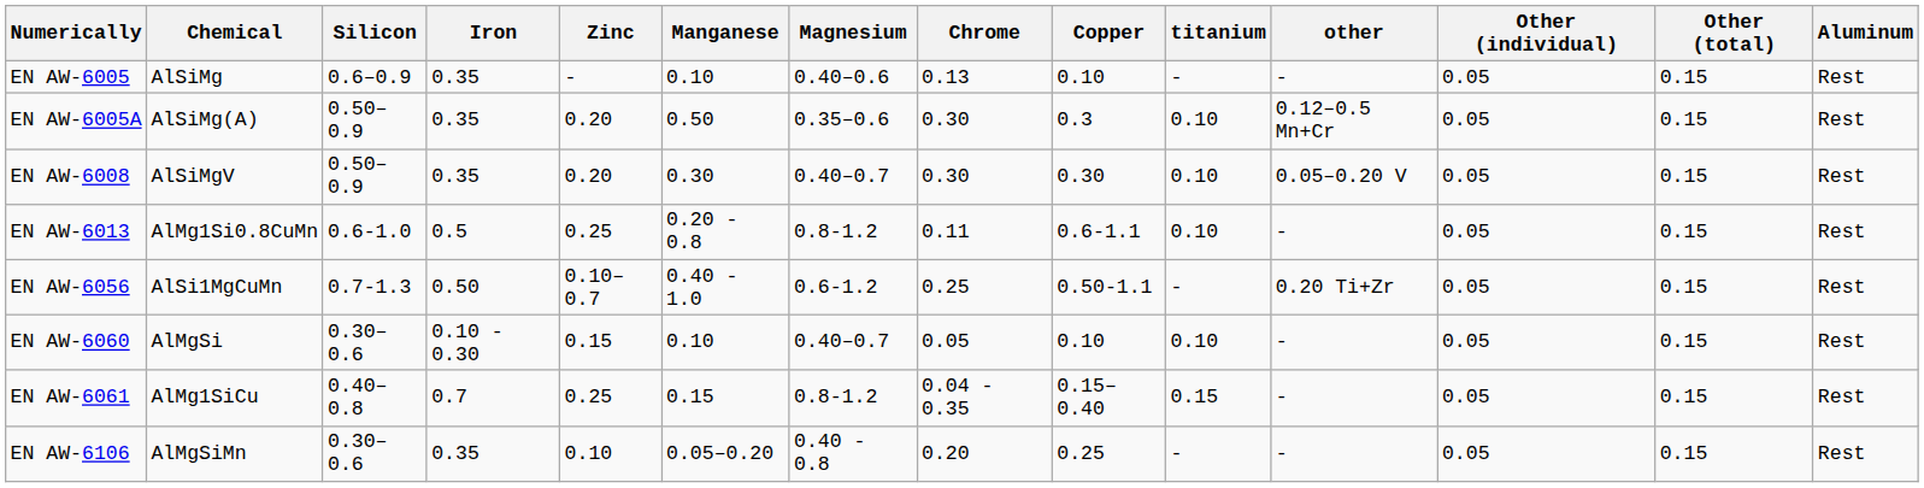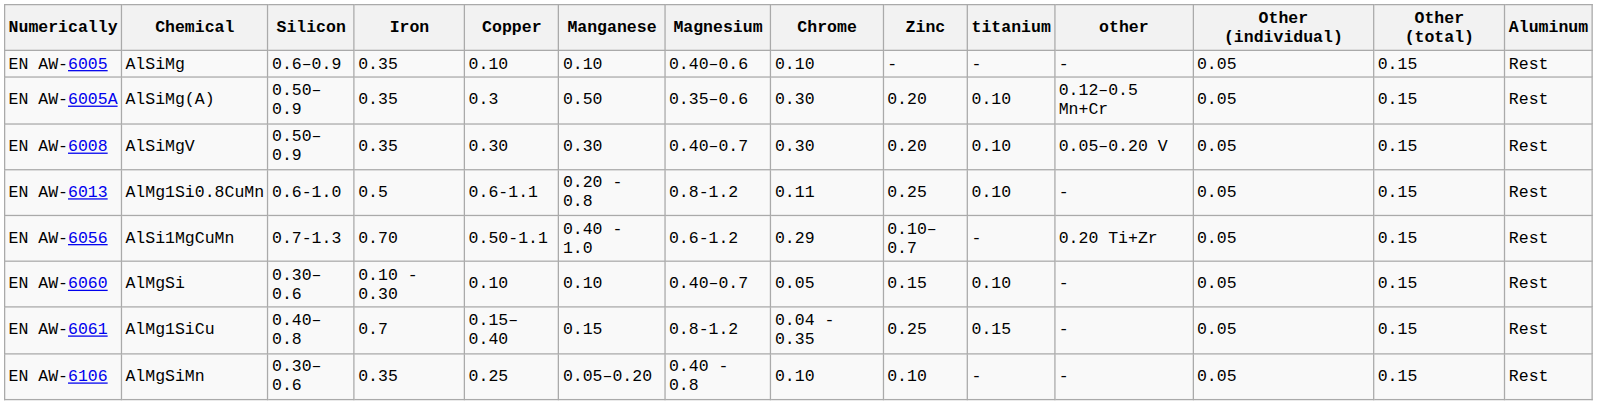 <table class="wikitable">
 <tr>
 <th>Numerically</th>
 <th>Chemical</th>
 <th>Silicon</th>
 <th>Iron</th>
-<th>Zinc</th>
+<th>Copper</th>
 <th>Manganese</th>
 <th>Magnesium</th>
 <th>Chrome</th>
-<th>Copper</th>
+<th>Zinc</th>
 <th>titanium</th>
 <th>other</th>
 <th>Other (individual)</th>
 <th>Other (total)</th>
 <th>Aluminum</th>
 </tr>
 <tr>
 <td>EN AW-<a href='#'>6005</a></td>
 <td>AlSiMg</td>
 <td>0.6–0.9</td>
 <td>0.35</td>
-<td>-</td>
+<td>0.10</td>
 <td>0.10</td>
 <td>0.40–0.6</td>
-<td>0.13</td>
 <td>0.10</td>
+<td>-</td>
 <td>-</td>
 <td>-</td>
 <td>0.05</td>
 <td>0.15</td>
 <td>Rest</td>
 </tr>
 <tr>
 <td>EN AW-<a href='#'>6005A</a></td>
 <td>AlSiMg(A)</td>
 <td>0.50–0.9</td>
 <td>0.35</td>
-<td>0.20</td>
+<td>0.3</td>
 <td>0.50</td>
 <td>0.35–0.6</td>
 <td>0.30</td>
-<td>0.3</td>
+<td>0.20</td>
 <td>0.10</td>
 <td>0.12–0.5 Mn+Cr</td>
 <td>0.05</td>
 <td>0.15</td>
 <td>Rest</td>
 </tr>
 <tr>
 <td>EN AW-<a href='#'>6008</a></td>
 <td>AlSiMgV</td>
 <td>0.50–0.9</td>
 <td>0.35</td>
-<td>0.20</td>
+<td>0.30</td>
 <td>0.30</td>
 <td>0.40–0.7</td>
 <td>0.30</td>
-<td>0.30</td>
+<td>0.20</td>
 <td>0.10</td>
 <td>0.05–0.20 V</td>
 <td>0.05</td>
 <td>0.15</td>
 <td>Rest</td>
 </tr>
 <tr>
 <td>EN AW-<a href='#'>6013</a></td>
 <td>AlMg1Si0.8CuMn</td>
 <td>0.6-1.0</td>
 <td>0.5</td>
-<td>0.25</td>
+<td>0.6-1.1</td>
 <td>0.20 - 0.8</td>
 <td>0.8-1.2</td>
 <td>0.11</td>
-<td>0.6-1.1</td>
+<td>0.25</td>
 <td>0.10</td>
 <td>-</td>
 <td>0.05</td>
 <td>0.15</td>
 <td>Rest</td>
 </tr>
 <tr>
 <td>EN AW-<a href='#'>6056</a></td>
 <td>AlSi1MgCuMn</td>
 <td>0.7-1.3</td>
-<td>0.50</td>
-<td>0.10–0.7</td>
+<td>0.70</td>
+<td>0.50-1.1</td>
 <td>0.40 - 1.0</td>
 <td>0.6-1.2</td>
-<td>0.25</td>
-<td>0.50-1.1</td>
+<td>0.29</td>
+<td>0.10–0.7</td>
 <td>-</td>
 <td>0.20 Ti+Zr</td>
 <td>0.05</td>
 <td>0.15</td>
 <td>Rest</td>
 </tr>
 <tr>
 <td>EN AW-<a href='#'>6060</a></td>
 <td>AlMgSi</td>
 <td>0.30–0.6</td>
 <td>0.10 - 0.30</td>
-<td>0.15</td>
+<td>0.10</td>
 <td>0.10</td>
 <td>0.40–0.7</td>
 <td>0.05</td>
-<td>0.10</td>
+<td>0.15</td>
 <td>0.10</td>
 <td>-</td>
 <td>0.05</td>
 <td>0.15</td>
 <td>Rest</td>
 </tr>
 <tr>
 <td>EN AW-<a href='#'>6061</a></td>
 <td>AlMg1SiCu</td>
 <td>0.40–0.8</td>
 <td>0.7</td>
-<td>0.25</td>
+<td>0.15–0.40</td>
 <td>0.15</td>
 <td>0.8-1.2</td>
 <td>0.04 - 0.35</td>
-<td>0.15–0.40</td>
+<td>0.25</td>
 <td>0.15</td>
 <td>-</td>
 <td>0.05</td>
 <td>0.15</td>
 <td>Rest</td>
 </tr>
 <tr>
 <td>EN AW-<a href='#'>6106</a></td>
 <td>AlMgSiMn</td>
 <td>0.30–0.6</td>
 <td>0.35</td>
-<td>0.10</td>
+<td>0.25</td>
 <td>0.05–0.20</td>
 <td>0.40 - 0.8</td>
-<td>0.20</td>
-<td>0.25</td>
+<td>0.10</td>
+<td>0.10</td>
 <td>-</td>
 <td>-</td>
 <td>0.05</td>
 <td>0.15</td>
 <td>Rest</td>
 </tr>
 </table>
